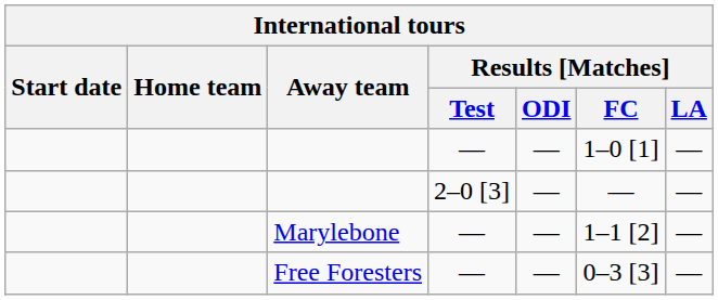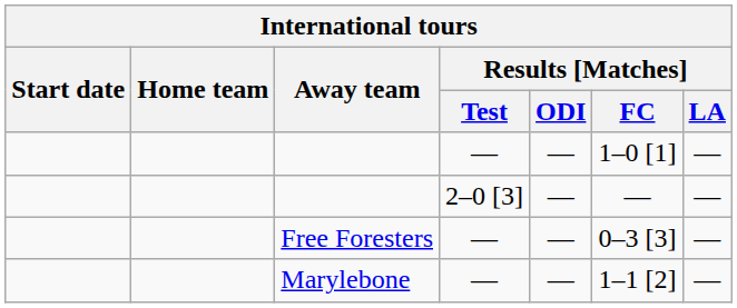 <table class="wikitable">
 <tr>
 <th colspan="7">International tours</th>
 </tr>
 <tr>
 <th rowspan="2">Start date</th>
 <th rowspan="2">Home team</th>
 <th rowspan="2">Away team</th>
 <th colspan="4">Results [Matches]</th>
 </tr>
 <tr>
 <th><a href='#'>Test</a></th>
 <th><a href='#'>ODI</a></th>
 <th><a href='#'>FC</a></th>
 <th><a href='#'>LA</a></th>
 </tr>
 <tr>
 <td><a href='#'></a></td>
 <td></td>
 <td></td>
 <td ; style="text-align:center">—</td>
 <td ; style="text-align:center">—</td>
 <td>1–0 [1]</td>
 <td ; style="text-align:center">—</td>
 </tr>
 <tr>
 <td><a href='#'></a></td>
 <td></td>
 <td></td>
 <td>2–0 [3]</td>
 <td ; style="text-align:center">—</td>
 <td ; style="text-align:center">—</td>
 <td ; style="text-align:center">—</td>
 </tr>
 <tr>
 <td><a href='#'></a></td>
 <td></td>
+<td><a href='#'>Free Foresters</a></td>
+<td ; style="text-align:center">—</td>
+<td ; style="text-align:center">—</td>
+<td>0–3 [3]</td>
+<td ; style="text-align:center">—</td>
+</tr>
+<tr>
+<td><a href='#'></a></td>
+<td></td>
 <td><a href='#'>Marylebone</a></td>
 <td ; style="text-align:center">—</td>
 <td ; style="text-align:center">—</td>
 <td>1–1 [2]</td>
 <td ; style="text-align:center">—</td>
 </tr>
-<tr>
-<td><a href='#'></a></td>
-<td></td>
-<td><a href='#'>Free Foresters</a></td>
-<td ; style="text-align:center">—</td>
-<td ; style="text-align:center">—</td>
-<td>0–3 [3]</td>
-<td ; style="text-align:center">—</td>
-</tr>
 </table>
